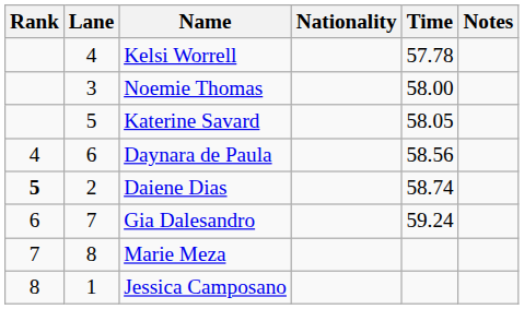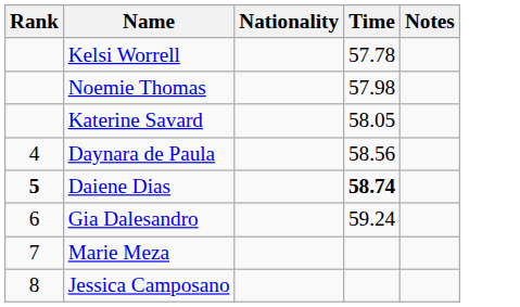 <table class="wikitable sortable" style="text-align:center">
 <tr>
 <th>Rank</th>
-<th>Lane</th>
 <th>Name</th>
 <th>Nationality</th>
 <th>Time</th>
 <th>Notes</th>
 </tr>
 <tr>
 <td></td>
-<td>4</td>
 <td align=left><a href='#'>Kelsi Worrell</a></td>
 <td align=left></td>
 <td>57.78</td>
 <td></td>
 </tr>
 <tr>
 <td></td>
-<td>3</td>
 <td align=left><a href='#'>Noemie Thomas</a></td>
 <td align=left></td>
-<td>58.00</td>
+<td>57.98</td>
 <td></td>
 </tr>
 <tr>
 <td></td>
-<td>5</td>
 <td align=left><a href='#'>Katerine Savard</a></td>
 <td align=left></td>
 <td>58.05</td>
 <td></td>
 </tr>
 <tr>
 <td>4</td>
-<td>6</td>
 <td align=left><a href='#'>Daynara de Paula</a></td>
 <td align=left></td>
 <td>58.56</td>
 <td></td>
 </tr>
 <tr>
 <td><strong>5</strong></td>
-<td>2</td>
 <td align=left><a href='#'>Daiene Dias</a></td>
 <td align=left></td>
-<td>58.74</td>
+<td><strong>58.74</strong></td>
 <td></td>
 </tr>
 <tr>
 <td>6</td>
-<td>7</td>
 <td align=left><a href='#'>Gia Dalesandro</a></td>
 <td align=left></td>
 <td>59.24</td>
 <td></td>
 </tr>
 <tr>
 <td>7</td>
-<td>8</td>
 <td align=left><a href='#'>Marie Meza</a></td>
 <td align=left></td>
 <td></td>
 <td></td>
 </tr>
 <tr>
 <td>8</td>
-<td>1</td>
 <td align=left><a href='#'>Jessica Camposano</a></td>
 <td align=left></td>
 <td></td>
 <td></td>
 </tr>
 </table>
